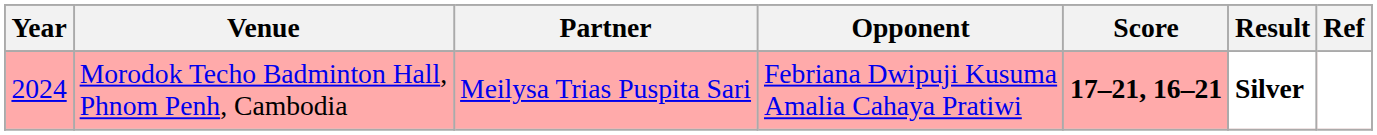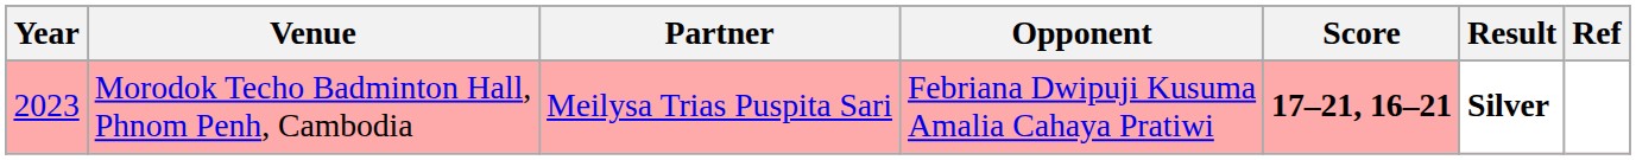 <table class="sortable wikitable" style="font-size: 90%;">
 <tr>
 <th>Year</th>
 <th>Venue</th>
 <th>Partner</th>
 <th>Opponent</th>
 <th>Score</th>
 <th>Result</th>
 <th>Ref</th>
 </tr>
 <tr style="background:#FFAAAA">
-<td align="center"><a href='#'>2024</a></td>
+<td align="center"><a href='#'>2023</a></td>
 <td align="left"><a href='#'>Morodok Techo Badminton Hall</a>,<br><a href='#'>Phnom Penh</a>, Cambodia</td>
 <td align="left"> <a href='#'>Meilysa Trias Puspita Sari</a></td>
 <td align="left"> <a href='#'>Febriana Dwipuji Kusuma</a><br> <a href='#'>Amalia Cahaya Pratiwi</a></td>
 <td align="left"><strong>17–21, 16–21</strong></td>
 <td style="text-align:left; background:white"> <strong>Silver</strong></td>
 <td style="text-align:center; background:white"></td>
 </tr>
 </table>
